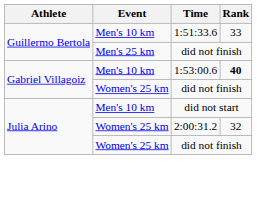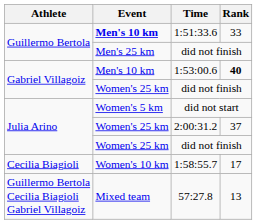 <table class=wikitable style=font-size:90%;>
 <tr>
 <th>Athlete</th>
 <th>Event</th>
 <th>Time</th>
 <th>Rank</th>
 </tr>
 <tr align=center>
 <td align=left rowspan=2><a href='#'>Guillermo Bertola</a></td>
-<td align=left><a href='#'>Men's 10 km</a></td>
+<td align=left><strong><a href='#'>Men's 10 km</a></strong></td>
 <td>1:51:33.6</td>
 <td>33</td>
 </tr>
 <tr align=center>
 <td align=left><a href='#'>Men's 25 km</a></td>
 <td colspan=2>did not finish</td>
 </tr>
 <tr align=center>
 <td align=left rowspan=2><a href='#'>Gabriel Villagoiz</a></td>
 <td align=left><a href='#'>Men's 10 km</a></td>
 <td>1:53:00.6</td>
 <td><strong>40</strong></td>
 </tr>
 <tr align=center>
 <td align=left><a href='#'>Women's 25 km</a></td>
 <td colspan=2>did not finish</td>
 </tr>
 <tr align=center>
 <td align=left rowspan=3><a href='#'>Julia Arino</a></td>
-<td align=left><a href='#'>Men's 10 km</a></td>
+<td align=left><a href='#'>Women's 5 km</a></td>
 <td colspan=2>did not start</td>
 </tr>
 <tr align=center>
 <td align=left><a href='#'>Women's 25 km</a></td>
 <td>2:00:31.2</td>
-<td>32</td>
+<td>37</td>
 </tr>
 <tr align=center>
 <td align=left><a href='#'>Women's 25 km</a></td>
 <td colspan=2>did not finish</td>
 </tr>
+<tr align=center>
+<td align=left><a href='#'>Cecilia Biagioli</a></td>
+<td align=left><a href='#'>Women's 10 km</a></td>
+<td>1:58:55.7</td>
+<td>17</td>
+</tr>
+<tr align=center>
+<td align=left><a href='#'>Guillermo Bertola</a><br><a href='#'>Cecilia Biagioli</a><br><a href='#'>Gabriel Villagoiz</a></td>
+<td align=left><a href='#'>Mixed team</a></td>
+<td>57:27.8</td>
+<td>13</td>
+</tr>
 </table>
